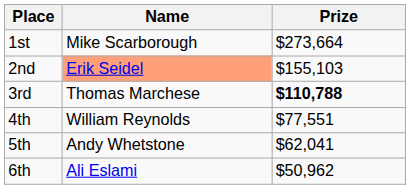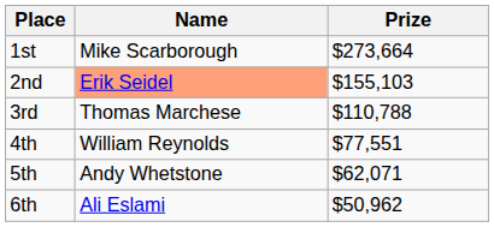 <table class="wikitable">
 <tr>
 <th style="width:50px;">Place</th>
 <th style="width:200px;">Name</th>
 <th style="width:125px;">Prize</th>
 </tr>
 <tr>
 <td>1st</td>
 <td> Mike Scarborough</td>
 <td>$273,664</td>
 </tr>
 <tr>
 <td>2nd</td>
 <td style="background: lightsalmon;"> <a href='#'>Erik Seidel</a></td>
 <td>$155,103</td>
 </tr>
 <tr>
 <td>3rd</td>
 <td> Thomas Marchese</td>
-<td><strong>$110,788</strong></td>
+<td>$110,788</td>
 </tr>
 <tr>
 <td>4th</td>
 <td> William Reynolds</td>
 <td>$77,551</td>
 </tr>
 <tr>
 <td>5th</td>
 <td> Andy Whetstone</td>
-<td>$62,041</td>
+<td>$62,071</td>
 </tr>
 <tr>
 <td>6th</td>
 <td> <a href='#'>Ali Eslami</a></td>
 <td>$50,962</td>
 </tr>
 </table>
